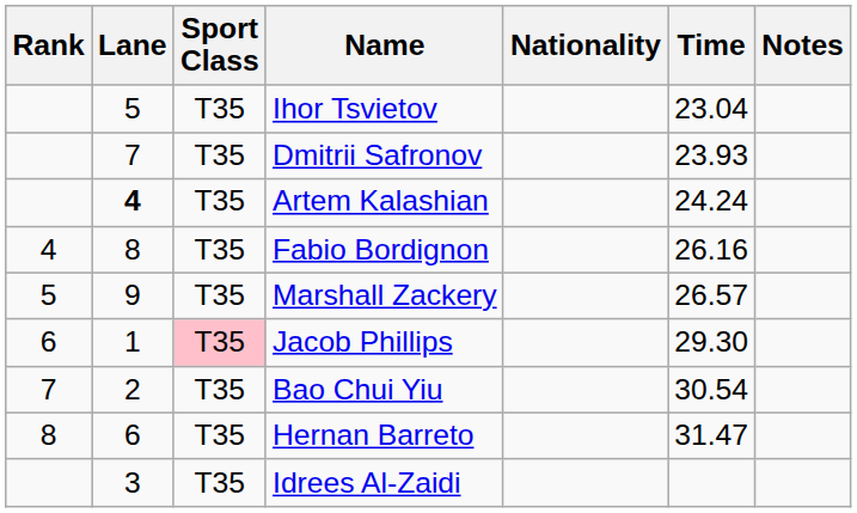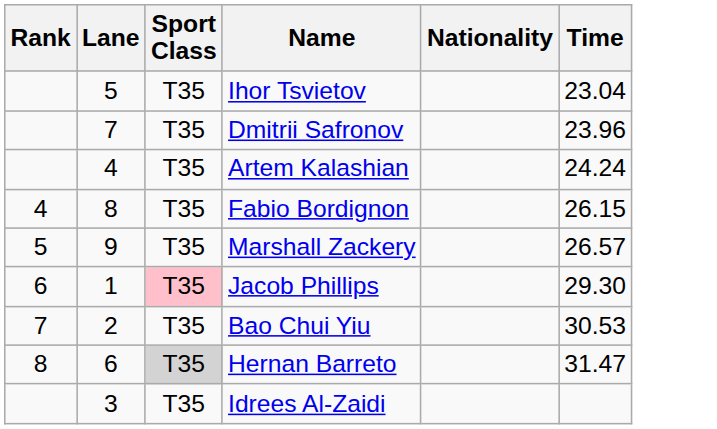 <table class="wikitable sortable" style="text-align:center">
 <tr>
 <th>Rank</th>
 <th>Lane</th>
 <th>Sport<br>Class</th>
 <th>Name</th>
 <th>Nationality</th>
 <th>Time</th>
-<th>Notes</th>
 </tr>
 <tr>
 <td></td>
 <td>5</td>
 <td>T35</td>
 <td align=left><a href='#'>Ihor Tsvietov</a></td>
 <td align=left></td>
 <td>23.04</td>
-<td><strong></strong></td>
 </tr>
 <tr>
 <td></td>
 <td>7</td>
 <td>T35</td>
 <td align=left><a href='#'>Dmitrii Safronov</a></td>
 <td align=left></td>
-<td>23.93</td>
-<td></td>
+<td>23.96</td>
 </tr>
 <tr>
 <td></td>
-<td><strong>4</strong></td>
+<td>4</td>
 <td>T35</td>
 <td align=left><a href='#'>Artem Kalashian</a></td>
 <td align=left></td>
 <td>24.24</td>
-<td></td>
 </tr>
 <tr>
 <td>4</td>
 <td>8</td>
 <td>T35</td>
 <td align=left><a href='#'>Fabio Bordignon</a></td>
 <td align=left></td>
-<td>26.16</td>
-<td></td>
+<td>26.15</td>
 </tr>
 <tr>
 <td>5</td>
 <td>9</td>
 <td>T35</td>
 <td align=left><a href='#'>Marshall Zackery</a></td>
 <td align=left></td>
 <td>26.57</td>
-<td></td>
 </tr>
 <tr>
 <td>6</td>
 <td>1</td>
 <td style="background: pink;">T35</td>
 <td align=left><a href='#'>Jacob Phillips</a></td>
 <td align=left></td>
 <td>29.30</td>
-<td></td>
 </tr>
 <tr>
 <td>7</td>
 <td>2</td>
 <td>T35</td>
 <td align=left><a href='#'>Bao Chui Yiu</a></td>
 <td align=left></td>
-<td>30.54</td>
-<td></td>
+<td>30.53</td>
 </tr>
 <tr>
 <td>8</td>
 <td>6</td>
-<td>T35</td>
+<td style="background: lightgrey;">T35</td>
 <td align=left><a href='#'>Hernan Barreto</a></td>
 <td align=left></td>
 <td>31.47</td>
-<td></td>
 </tr>
 <tr>
 <td></td>
 <td>3</td>
 <td>T35</td>
 <td align=left><a href='#'>Idrees Al-Zaidi</a></td>
 <td align=left></td>
 <td></td>
-<td></td>
 </tr>
 </table>
